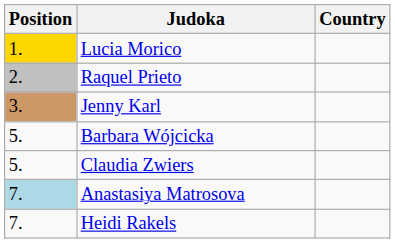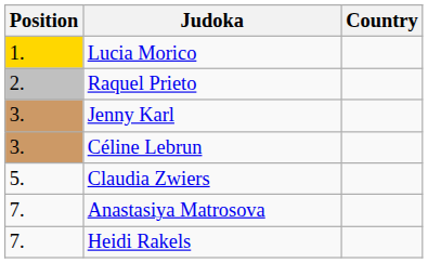 <table class=wikitable>
 <tr>
 <th width=10>Position</th>
 <th width=200>Judoka</th>
 <th width=10>Country</th>
 </tr>
 <tr>
 <td bgcolor=gold>1.</td>
 <td><a href='#'>Lucia Morico</a></td>
 <td></td>
 </tr>
 <tr>
 <td bgcolor="silver">2.</td>
 <td><a href='#'>Raquel Prieto</a></td>
 <td></td>
 </tr>
 <tr>
 <td bgcolor="CC9966">3.</td>
 <td><a href='#'>Jenny Karl</a></td>
 <td></td>
 </tr>
 <tr>
-<td>5.</td>
-<td><a href='#'>Barbara Wójcicka</a></td>
+<td bgcolor="CC9966">3.</td>
+<td><a href='#'>Céline Lebrun</a></td>
 <td></td>
 </tr>
 <tr>
 <td>5.</td>
 <td><a href='#'>Claudia Zwiers</a></td>
 <td></td>
 </tr>
 <tr>
-<td style="background: lightblue;">7.</td>
+<td>7.</td>
 <td><a href='#'>Anastasiya Matrosova</a></td>
 <td></td>
 </tr>
 <tr>
 <td>7.</td>
 <td><a href='#'>Heidi Rakels</a></td>
 <td></td>
 </tr>
 </table>
